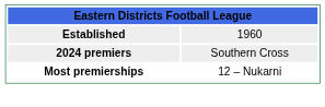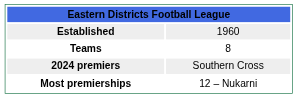 <table style="margin:5px; border:1px solid #177245;" align=right cellpadding=3 cellspacing=3 width=450>
 <tr align="center" bgcolor=#4169E1>
 <td colspan=2><span><strong>Eastern Districts Football League</strong></span></td>
 </tr>
 <tr align="center" bgcolor="#eeeeee">
 <td><strong>Established</strong></td>
 <td>1960</td>
+</tr>
+<tr align="center">
+<td><strong>Teams</strong></td>
+<td>8</td>
 </tr>
 <tr align="center" bgcolor="#eeeeee">
 <td><strong>2024 premiers</strong></td>
 <td>Southern Cross</td>
 </tr>
 <tr align="center">
 <td><strong>Most premierships</strong></td>
 <td>12 – Nukarni</td>
 </tr>
 </table>
